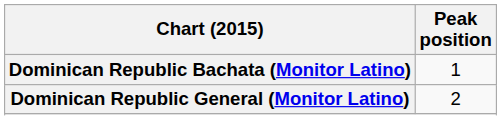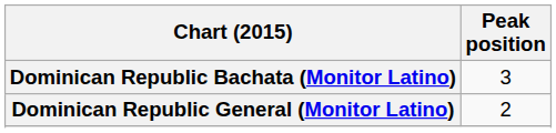 <table class="wikitable sortable plainrowheaders" style="text-align:center;">
 <tr>
 <th scope="col">Chart (2015)</th>
 <th scope="col">Peak<br>position</th>
 </tr>
 <tr>
 <th scope="row">Dominican Republic Bachata (<a href='#'>Monitor Latino</a>)</th>
-<td>1</td>
+<td>3</td>
 </tr>
 <tr>
 <th scope="row">Dominican Republic General (<a href='#'>Monitor Latino</a>)</th>
 <td>2</td>
 </tr>
 <tr>
 </tr>
 <tr>
 </tr>
 <tr>
 </tr>
 </table>
